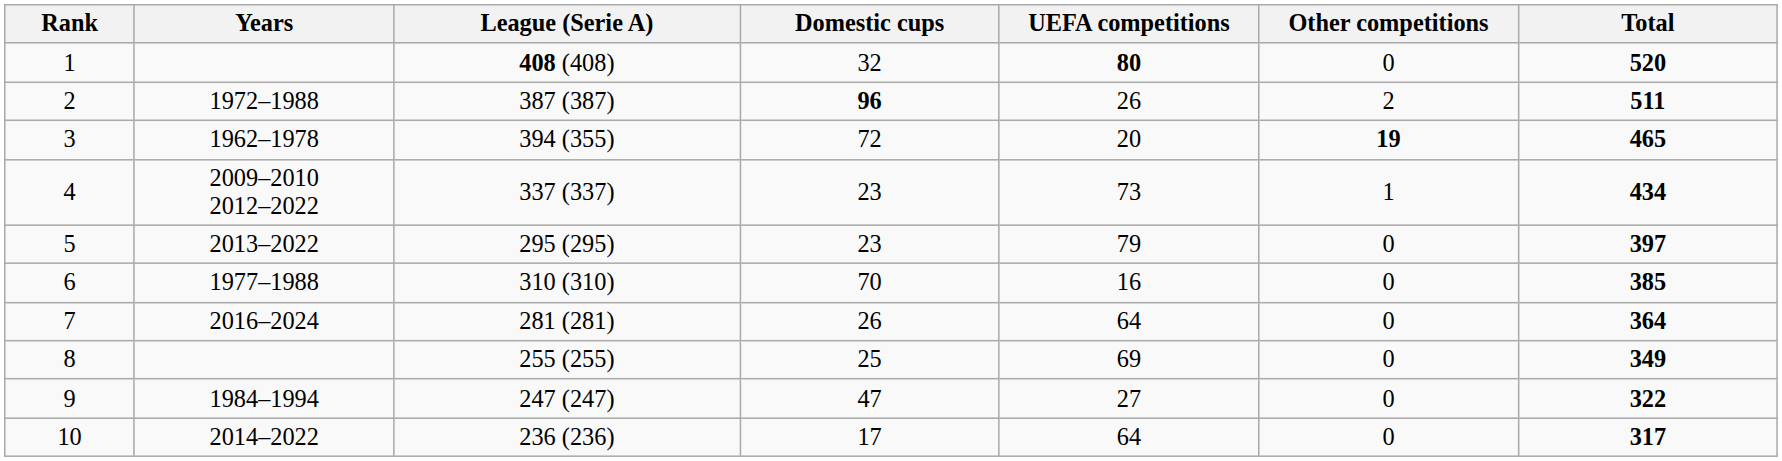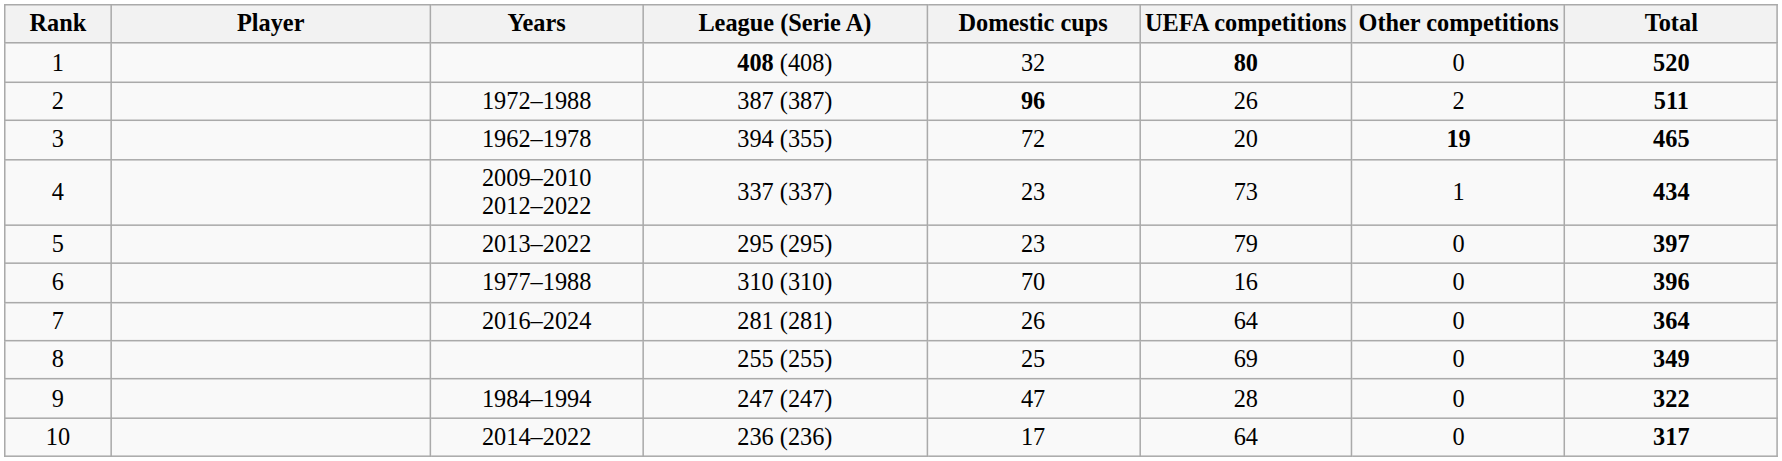 <table class="wikitable sortable" style="text-align: center">
 <tr>
 <th width=6%>Rank</th>
+<th width=18%>Player</th>
 <th width=12%>Years</th>
 <th width=16%>League (Serie A)</th>
 <th width=12%>Domestic cups</th>
 <th width=12%>UEFA competitions</th>
 <th width=12%>Other competitions</th>
 <th width=12%>Total</th>
 </tr>
 <tr>
 <td>1</td>
+<td style="text-align:left;"> </td>
 <td></td>
 <td><strong>408</strong> (408)</td>
 <td>32</td>
 <td><strong>80</strong></td>
 <td>0</td>
 <td><strong>520</strong></td>
 </tr>
 <tr>
 <td>2</td>
+<td style="text-align:left;"> </td>
 <td>1972–1988</td>
 <td>387 (387)</td>
 <td><strong>96</strong></td>
 <td>26</td>
 <td>2</td>
 <td><strong>511</strong></td>
 </tr>
 <tr>
 <td>3</td>
+<td style="text-align:left;"> </td>
 <td>1962–1978</td>
 <td>394 (355)</td>
 <td>72</td>
 <td>20</td>
 <td><strong>19</strong></td>
 <td><strong>465</strong></td>
 </tr>
 <tr>
 <td>4</td>
+<td style="text-align:left;"> </td>
 <td>2009–2010<br>2012–2022</td>
 <td>337 (337)</td>
 <td>23</td>
 <td>73</td>
 <td>1</td>
 <td><strong>434</strong></td>
 </tr>
 <tr>
 <td>5</td>
+<td style="text-align:left;"> </td>
 <td>2013–2022</td>
 <td>295 (295)</td>
 <td>23</td>
 <td>79</td>
 <td>0</td>
 <td><strong>397</strong></td>
 </tr>
 <tr>
 <td>6</td>
+<td style="text-align:left;"> </td>
 <td>1977–1988</td>
 <td>310 (310)</td>
 <td>70</td>
 <td>16</td>
 <td>0</td>
-<td><strong>385</strong></td>
+<td><strong>396</strong></td>
 </tr>
 <tr>
 <td>7</td>
+<td style="text-align:left;"> </td>
 <td>2016–2024</td>
 <td>281 (281)</td>
 <td>26</td>
 <td>64</td>
 <td>0</td>
 <td><strong>364</strong></td>
 </tr>
 <tr>
 <td>8</td>
+<td style="text-align:left;"> </td>
 <td></td>
 <td>255 (255)</td>
 <td>25</td>
 <td>69</td>
 <td>0</td>
 <td><strong>349</strong></td>
 </tr>
 <tr>
 <td>9</td>
+<td style="text-align:left;"> </td>
 <td>1984–1994</td>
 <td>247 (247)</td>
 <td>47</td>
-<td>27</td>
+<td>28</td>
 <td>0</td>
 <td><strong>322</strong></td>
 </tr>
 <tr>
 <td>10</td>
+<td style="text-align:left;"> </td>
 <td>2014–2022</td>
 <td>236 (236)</td>
 <td>17</td>
 <td>64</td>
 <td>0</td>
 <td><strong>317</strong></td>
 </tr>
 </table>
